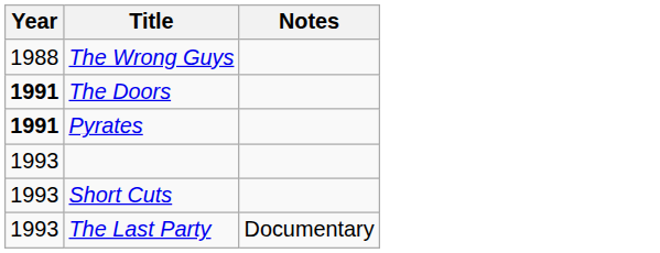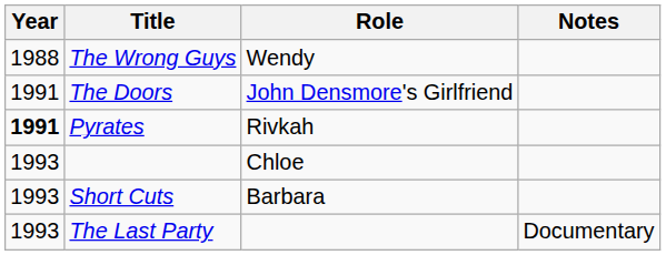 <table class="wikitable sortable">
 <tr>
 <th>Year</th>
 <th>Title</th>
+<th>Role</th>
 <th>Notes</th>
 </tr>
 <tr>
 <td>1988</td>
 <td><em><a href='#'>The Wrong Guys</a></em></td>
+<td>Wendy</td>
 <td></td>
 </tr>
 <tr>
-<td><strong>1991</strong></td>
+<td>1991</td>
 <td><a href='#'><em>The Doors</em></a></td>
+<td><a href='#'>John Densmore</a>'s Girlfriend</td>
 <td></td>
 </tr>
 <tr>
 <td><strong>1991</strong></td>
 <td><em><a href='#'>Pyrates</a></em></td>
+<td>Rivkah</td>
 <td></td>
 </tr>
 <tr>
 <td>1993</td>
 <td><em></em></td>
+<td>Chloe</td>
 <td></td>
 </tr>
 <tr>
 <td>1993</td>
 <td><em><a href='#'>Short Cuts</a></em></td>
+<td>Barbara</td>
 <td></td>
 </tr>
 <tr>
 <td>1993</td>
 <td><a href='#'><em>The Last Party</em></a></td>
+<td></td>
 <td>Documentary</td>
 </tr>
 </table>
